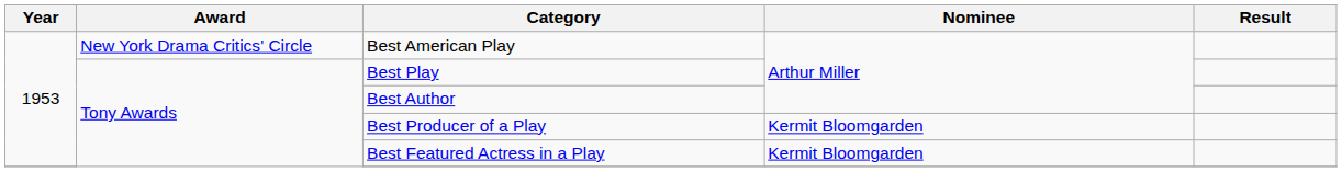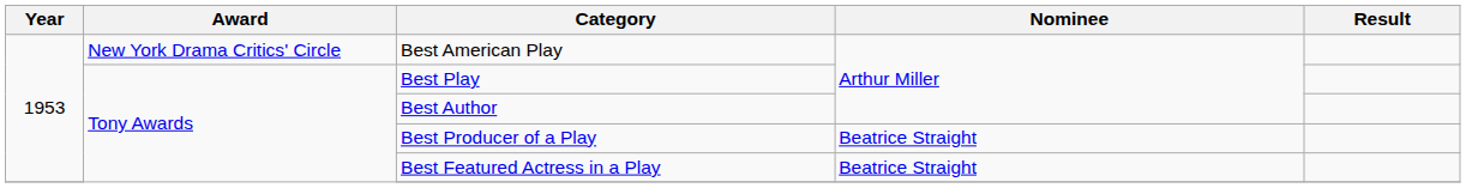 <table class="wikitable unsortable" style="width: 99%;">
 <tr>
 <th scope="col" style="width:5%;">Year</th>
 <th scope="col" style="width:20%;">Award</th>
 <th scope="col" style="width:28%;">Category</th>
 <th scope="col" style="width:30%;">Nominee</th>
 <th scope="col" style="width:10%;">Result</th>
 </tr>
 <tr>
 <td align="center", rowspan=5>1953</td>
 <td><a href='#'>New York Drama Critics' Circle</a></td>
 <td>Best American Play</td>
 <td rowspan=3><a href='#'>Arthur Miller</a></td>
 <td></td>
 </tr>
 <tr>
 <td rowspan=5><a href='#'>Tony Awards</a></td>
 <td><a href='#'>Best Play</a></td>
 <td></td>
 </tr>
 <tr>
 <td><a href='#'>Best Author</a></td>
 <td></td>
 </tr>
 <tr>
 <td><a href='#'>Best Producer of a Play</a></td>
-<td><a href='#'>Kermit Bloomgarden</a></td>
+<td><a href='#'>Beatrice Straight</a></td>
 <td></td>
 </tr>
 <tr>
 <td><a href='#'>Best Featured Actress in a Play</a></td>
-<td><a href='#'>Kermit Bloomgarden</a></td>
+<td><a href='#'>Beatrice Straight</a></td>
 <td></td>
 </tr>
 <tr>
 </tr>
 </table>
